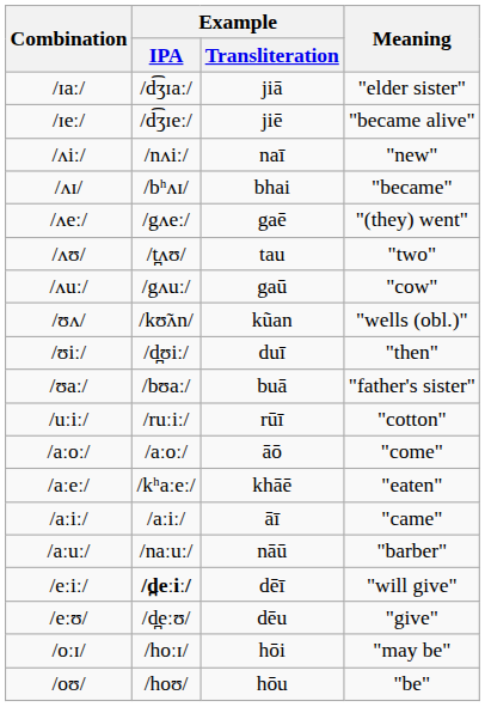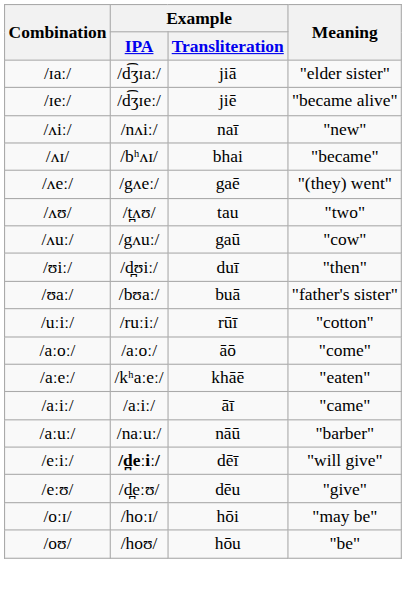 <table class="wikitable mw-datatable">
 <tr>
 <th rowspan="2" style="text-align: center;">Combination</th>
 <th colspan="2" style="text-align: center;">Example</th>
 <th rowspan="2" style="text-align: center;">Meaning</th>
 </tr>
 <tr>
 <th><a href='#'>IPA</a></th>
 <th><a href='#'>Transliteration</a></th>
 </tr>
 <tr style="text-align: center;">
 <td>/ɪaː/</td>
 <td>/d͡ʒɪaː/</td>
 <td>jiā</td>
 <td>"elder sister"</td>
 </tr>
 <tr style="text-align: center;">
 <td>/ɪeː/</td>
 <td>/d͡ʒɪeː/</td>
 <td>jiē</td>
 <td>"became alive"</td>
 </tr>
 <tr style="text-align: center;">
 <td>/ʌiː/</td>
 <td>/nʌiː/</td>
 <td>naī</td>
 <td>"new"</td>
 </tr>
 <tr style="text-align: center;">
 <td>/ʌɪ/</td>
 <td>/bʰʌɪ/</td>
 <td>bhai</td>
 <td>"became"</td>
 </tr>
 <tr style="text-align: center;">
 <td>/ʌeː/</td>
 <td>/gʌeː/</td>
 <td>gaē</td>
 <td>"(they) went"</td>
 </tr>
 <tr style="text-align: center;">
 <td>/ʌʊ/</td>
 <td>/t̪ʌʊ/</td>
 <td>tau</td>
 <td>"two"</td>
 </tr>
 <tr style="text-align: center;">
 <td>/ʌuː/</td>
 <td>/gʌuː/</td>
 <td>gaū</td>
 <td>"cow"</td>
-</tr>
-<tr style="text-align: center;">
-<td>/ʊʌ/</td>
-<td>/kʊ̃ʌn/</td>
-<td>kũan</td>
-<td>"wells (obl.)"</td>
 </tr>
 <tr style="text-align: center;">
 <td>/ʊiː/</td>
 <td>/d̪ʊiː/</td>
 <td>duī</td>
 <td>"then"</td>
 </tr>
 <tr style="text-align: center;">
 <td>/ʊaː/</td>
 <td>/bʊaː/</td>
 <td>buā</td>
 <td>"father's sister"</td>
 </tr>
 <tr style="text-align: center;">
 <td>/uːiː/</td>
 <td>/ruːiː/</td>
 <td>rūī</td>
 <td>"cotton"</td>
 </tr>
 <tr style="text-align: center;">
 <td>/aːoː/</td>
 <td>/aːoː/</td>
 <td>āō</td>
 <td>"come"</td>
 </tr>
 <tr style="text-align: center;">
 <td>/aːeː/</td>
 <td>/kʰaːeː/</td>
 <td>khāē</td>
 <td>"eaten"</td>
 </tr>
 <tr style="text-align: center;">
 <td>/aːiː/</td>
 <td>/aːiː/</td>
 <td>āī</td>
 <td>"came"</td>
 </tr>
 <tr style="text-align: center;">
 <td>/aːuː/</td>
 <td>/naːuː/</td>
 <td>nāū</td>
 <td>"barber"</td>
 </tr>
 <tr style="text-align: center;">
 <td>/eːiː/</td>
 <td><strong>/d̪eːiː/</strong></td>
 <td>dēī</td>
 <td>"will give"</td>
 </tr>
 <tr style="text-align: center;">
 <td>/eːʊ/</td>
 <td>/d̪eːʊ/</td>
 <td>dēu</td>
 <td>"give"</td>
 </tr>
 <tr style="text-align: center;">
 <td>/oːɪ/</td>
 <td>/hoːɪ/</td>
 <td>hōi</td>
 <td>"may be"</td>
 </tr>
 <tr style="text-align: center;">
 <td>/oʊ/</td>
 <td>/hoʊ/</td>
 <td>hōu</td>
 <td>"be"</td>
 </tr>
 </table>
